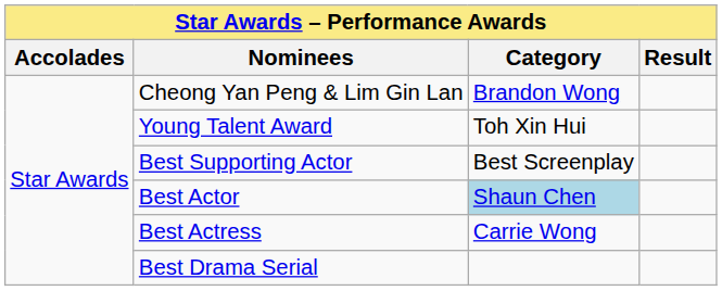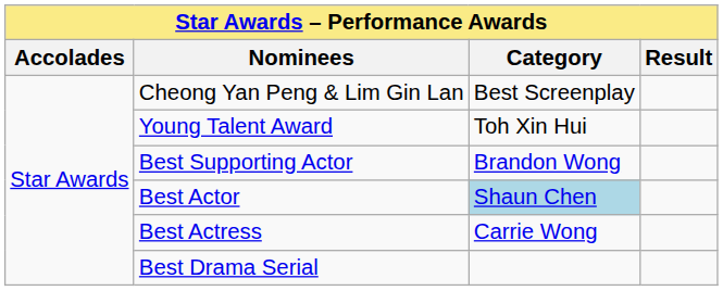 <table class="wikitable sortable">
 <tr>
 <th colspan="4" - style="background:#FAEB86;" align="center"><a href='#'>Star Awards</a> – Performance Awards</th>
 </tr>
 <tr>
 <th>Accolades</th>
 <th>Nominees</th>
 <th>Category</th>
 <th>Result</th>
 </tr>
 <tr>
 <td rowspan="11"><a href='#'>Star Awards</a></td>
 <td>Cheong Yan Peng & Lim Gin Lan</td>
-<td><a href='#'>Brandon Wong</a></td>
+<td>Best Screenplay</td>
 <td></td>
 </tr>
 <tr>
 <td><a href='#'>Young Talent Award</a></td>
 <td>Toh Xin Hui</td>
 <td></td>
 </tr>
 <tr>
 <td><a href='#'>Best Supporting Actor</a></td>
-<td>Best Screenplay</td>
+<td><a href='#'>Brandon Wong</a></td>
 <td></td>
 </tr>
 <tr>
 <td><a href='#'>Best Actor</a></td>
 <td style="background: lightblue;"><a href='#'>Shaun Chen</a></td>
 <td></td>
 </tr>
 <tr>
 <td><a href='#'>Best Actress</a></td>
 <td><a href='#'>Carrie Wong</a></td>
 <td></td>
 </tr>
 <tr>
 <td><a href='#'>Best Drama Serial</a></td>
 <td></td>
 <td></td>
 </tr>
 </table>
